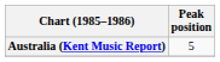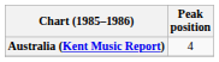 <table class="wikitable sortable plainrowheaders" style="text-align:center">
 <tr>
 <th>Chart (1985–1986)</th>
 <th>Peak<br>position</th>
 </tr>
 <tr>
 <th scope="row">Australia (<a href='#'>Kent Music Report</a>)</th>
-<td>5</td>
+<td>4</td>
 </tr>
 <tr>
 </tr>
 <tr>
 </tr>
 <tr>
 </tr>
 <tr>
 </tr>
 <tr>
 </tr>
 <tr>
 </tr>
 </table>
